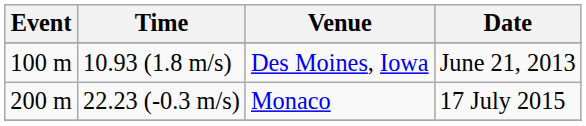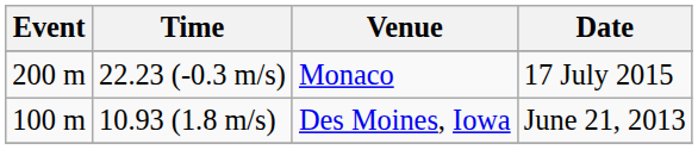 <table class="wikitable">
 <tr>
 <th>Event</th>
 <th>Time</th>
 <th>Venue</th>
 <th>Date</th>
 </tr>
 <tr>
 </tr>
 <tr>
+<td>200 m</td>
+<td>22.23 (-0.3 m/s)</td>
+<td><a href='#'>Monaco</a></td>
+<td>17 July 2015</td>
+</tr>
+<tr>
 <td>100 m</td>
 <td>10.93 (1.8 m/s)</td>
 <td><a href='#'>Des Moines</a>, <a href='#'>Iowa</a></td>
 <td>June 21, 2013</td>
 </tr>
 <tr>
-<td>200 m</td>
-<td>22.23 (-0.3 m/s)</td>
-<td><a href='#'>Monaco</a></td>
-<td>17 July 2015</td>
-</tr>
-<tr>
 </tr>
 </table>
